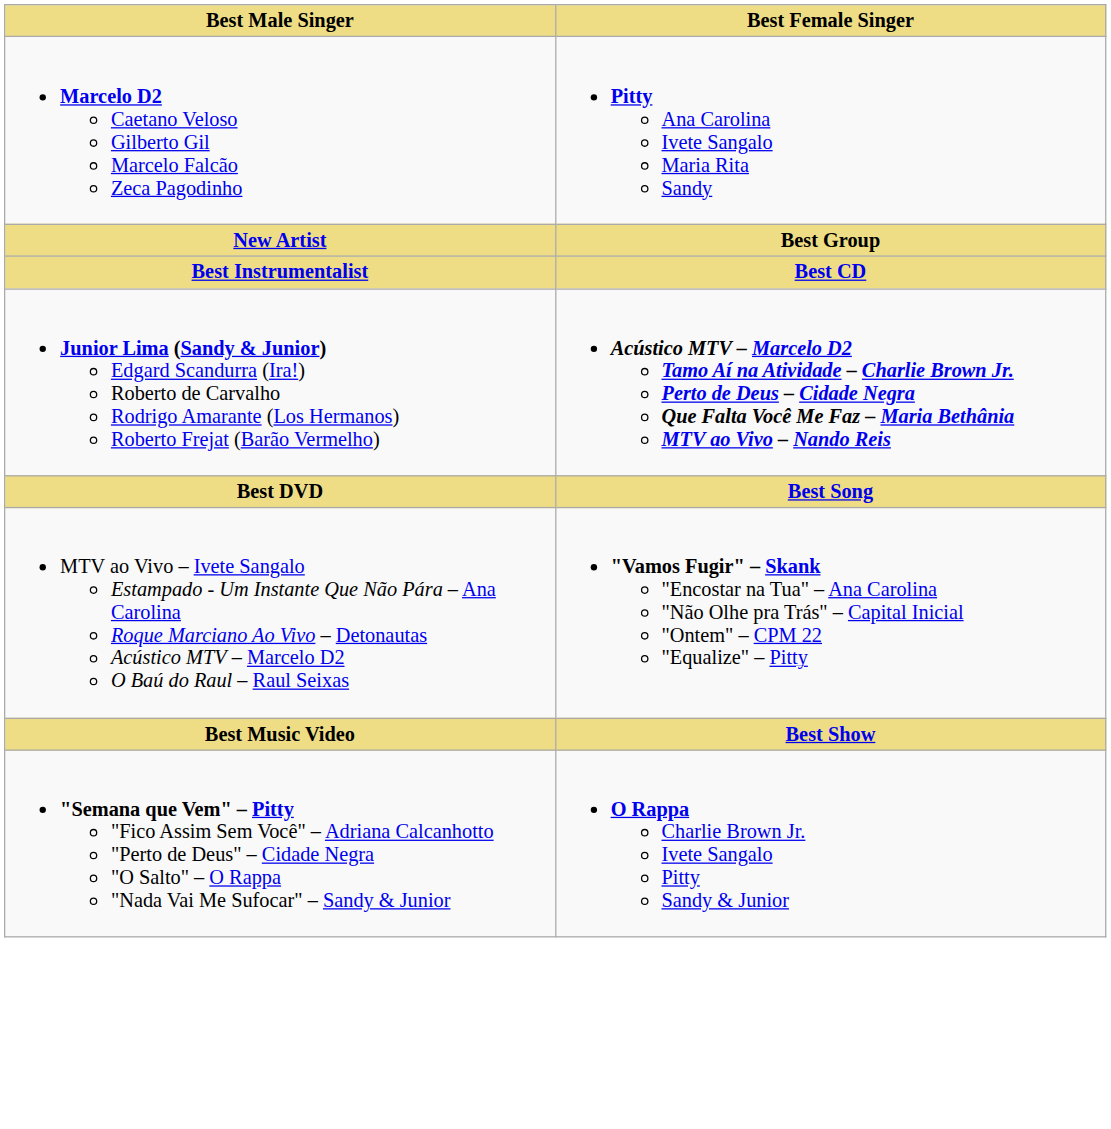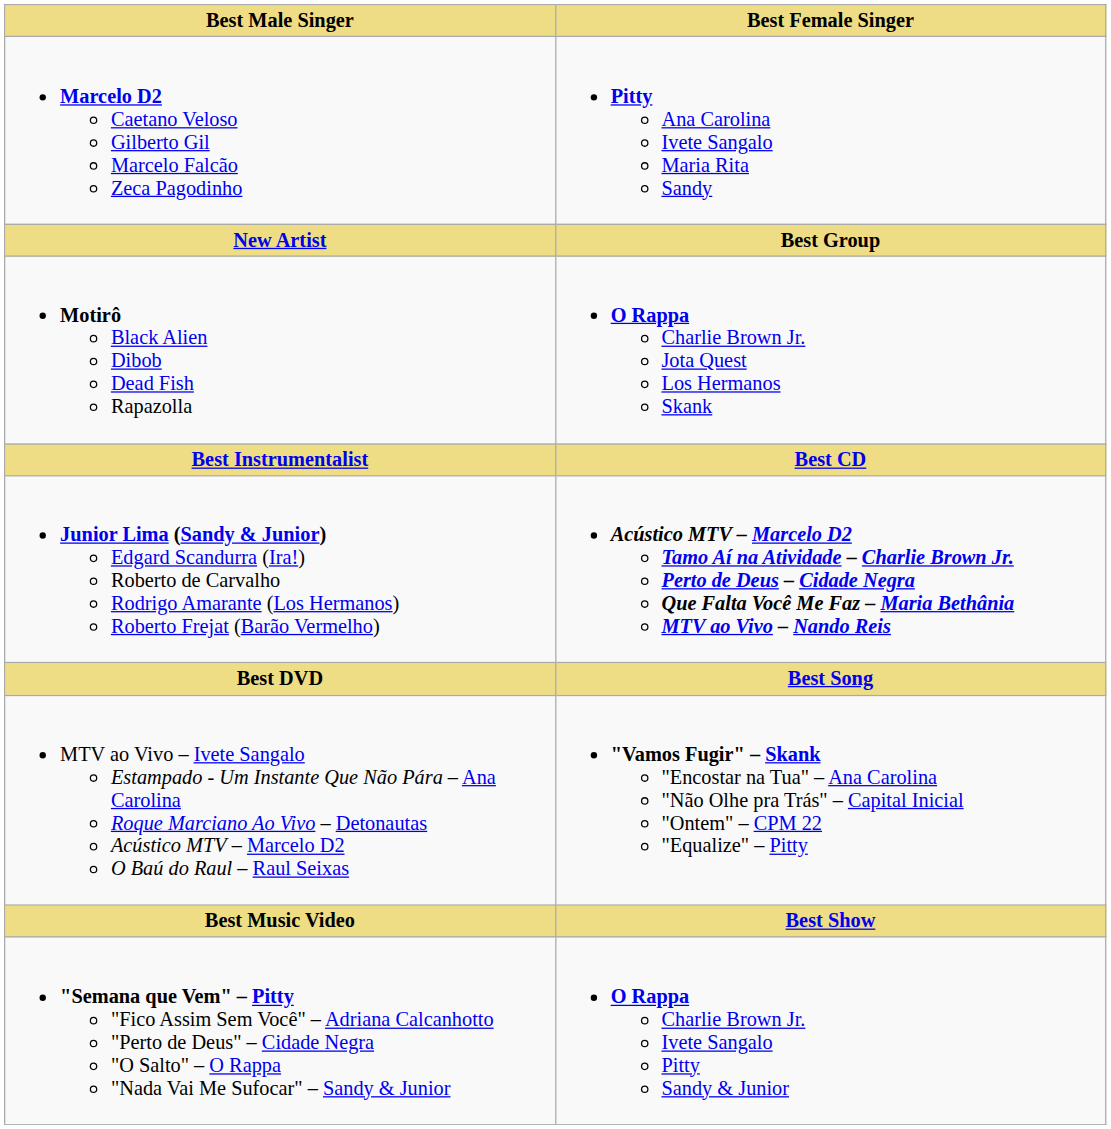 <table class="wikitable" style="width=">
 <tr>
 <th scope="col" width="50%" style="background:#EEDD85;">Best Male Singer</th>
 <th scope="col" width="50%" style="background:#EEDD85;">Best Female Singer</th>
 </tr>
 <tr>
 <td style="vertical-align:top"><br><ul><li><strong><a href='#'>Marcelo D2</a></strong><ul><li><a href='#'>Caetano Veloso</a></li><li><a href='#'>Gilberto Gil</a></li><li><a href='#'>Marcelo Falcão</a></li><li><a href='#'>Zeca Pagodinho</a></li></ul></li></ul></td>
 <td style="vertical-align:top"><br><ul><li><strong><a href='#'>Pitty</a></strong><ul><li><a href='#'>Ana Carolina</a></li><li><a href='#'>Ivete Sangalo</a></li><li><a href='#'>Maria Rita</a></li><li><a href='#'>Sandy</a></li></ul></li></ul></td>
 </tr>
 <tr>
 <th scope="col" width="50%" style="background:#EEDD85;"><a href='#'>New Artist</a></th>
 <th scope="col" width="50%" style="background:#EEDD85;">Best Group</th>
+</tr>
+<tr>
+<td style="vertical-align:top"><br><ul><li><strong>Motirô</strong><ul><li><a href='#'>Black Alien</a></li><li><a href='#'>Dibob</a></li><li><a href='#'>Dead Fish</a></li><li>Rapazolla</li></ul></li></ul></td>
+<td style="vertical-align:top"><br><ul><li><strong><a href='#'>O Rappa</a></strong><ul><li><a href='#'>Charlie Brown Jr.</a></li><li><a href='#'>Jota Quest</a></li><li><a href='#'>Los Hermanos</a></li><li><a href='#'>Skank</a></li></ul></li></ul></td>
 </tr>
 <tr>
 <th scope="col" width="50%" style="background:#EEDD85;"><a href='#'>Best Instrumentalist</a></th>
 <th scope="col" width="50%" style="background:#EEDD85;"><a href='#'>Best CD</a></th>
 </tr>
 <tr>
 <td style="vertical-align:top"><br><ul><li><strong><a href='#'>Junior Lima</a> (<a href='#'>Sandy & Junior</a>)</strong><ul><li><a href='#'>Edgard Scandurra</a> (<a href='#'>Ira!</a>)</li><li>Roberto de Carvalho</li><li><a href='#'>Rodrigo Amarante</a> (<a href='#'>Los Hermanos</a>)</li><li><a href='#'>Roberto Frejat</a> (<a href='#'>Barão Vermelho</a>)</li></ul></li></ul></td>
 <td style="vertical-align:top"><br><ul><li><strong><em>Acústico MTV<em> – <a href='#'>Marcelo D2</a><strong><ul><li></em><a href='#'>Tamo Aí na Atividade</a><em> – <a href='#'>Charlie Brown Jr.</a></li><li></em><a href='#'>Perto de Deus</a><em> – <a href='#'>Cidade Negra</a></li><li></em>Que Falta Você Me Faz<em> – <a href='#'>Maria Bethânia</a></li><li></em><a href='#'>MTV ao Vivo</a><em> – <a href='#'>Nando Reis</a></li></ul></li></ul></td>
 </tr>
 <tr>
 <th scope="col" width="50%" style="background:#EEDD85;">Best DVD</th>
 <th scope="col" width="50%" style="background:#EEDD85;"><a href='#'>Best Song</a></th>
 </tr>
 <tr>
 <td style="vertical-align:top"><br><ul><li></em></strong>MTV ao Vivo</em> – <a href='#'>Ivete Sangalo</a></strong><ul><li><em>Estampado - Um Instante Que Não Pára</em> – <a href='#'>Ana Carolina</a></li><li><em><a href='#'>Roque Marciano Ao Vivo</a></em> – <a href='#'>Detonautas</a></li><li><em>Acústico MTV</em> – <a href='#'>Marcelo D2</a></li><li><em>O Baú do Raul</em> – <a href='#'>Raul Seixas</a></li></ul></li></ul></td>
 <td style="vertical-align:top"><br><ul><li><strong>"Vamos Fugir" – <a href='#'>Skank</a></strong><ul><li>"Encostar na Tua" – <a href='#'>Ana Carolina</a></li><li>"Não Olhe pra Trás" – <a href='#'>Capital Inicial</a></li><li>"Ontem" – <a href='#'>CPM 22</a></li><li>"Equalize" – <a href='#'>Pitty</a></li></ul></li></ul></td>
 </tr>
 <tr>
 <th scope="col" width="50%" style="background:#EEDD85;">Best Music Video</th>
 <th scope="col" width="50%" style="background:#EEDD85;"><a href='#'>Best Show</a></th>
 </tr>
 <tr>
 <td style="vertical-align:top"><br><ul><li><strong>"Semana que Vem" – <a href='#'>Pitty</a></strong><ul><li>"Fico Assim Sem Você" – <a href='#'>Adriana Calcanhotto</a></li><li>"Perto de Deus" – <a href='#'>Cidade Negra</a></li><li>"O Salto" – <a href='#'>O Rappa</a></li><li>"Nada Vai Me Sufocar" – <a href='#'>Sandy & Junior</a></li></ul></li></ul></td>
 <td style="vertical-align:top"><br><ul><li><strong><a href='#'>O Rappa</a></strong><ul><li><a href='#'>Charlie Brown Jr.</a></li><li><a href='#'>Ivete Sangalo</a></li><li><a href='#'>Pitty</a></li><li><a href='#'>Sandy & Junior</a></li></ul></li></ul></td>
 </tr>
 </table>
